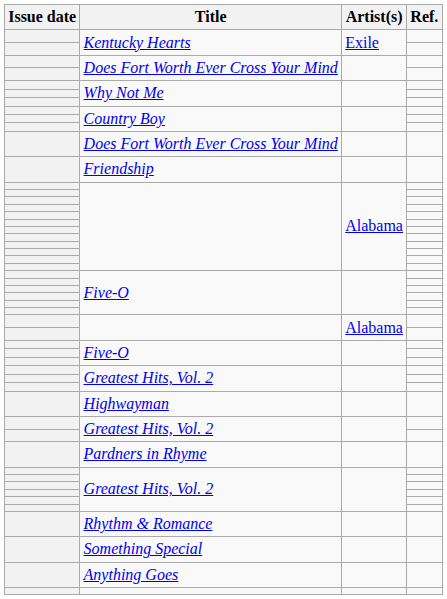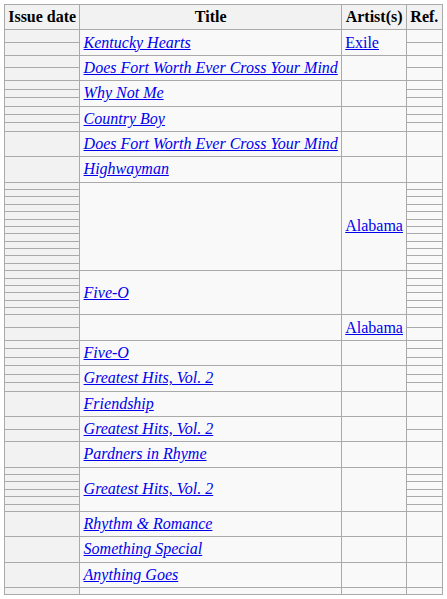 <table class="wikitable sortable plainrowheaders">
 <tr>
 <th scope=col>Issue date</th>
 <th scope=col>Title</th>
 <th scope=col>Artist(s)</th>
 <th scope=col class=unsortable>Ref.</th>
 </tr>
 <tr>
 <th scope=row></th>
 <td rowspan=2><em><a href='#'>Kentucky Hearts</a></em></td>
 <td rowspan=2><a href='#'>Exile</a></td>
 <td align=center></td>
 </tr>
 <tr>
 <th scope=row></th>
 <td align=center></td>
 </tr>
 <tr>
 <th scope=row></th>
 <td rowspan=2><em><a href='#'>Does Fort Worth Ever Cross Your Mind</a></em></td>
 <td rowspan=2></td>
 <td align=center></td>
 </tr>
 <tr>
 <th scope=row></th>
 <td align=center></td>
 </tr>
 <tr>
 <th scope=row></th>
 <td rowspan=3><em><a href='#'>Why Not Me</a></em></td>
 <td rowspan=3></td>
 <td align=center></td>
 </tr>
 <tr>
 <th scope=row></th>
 <td align=center></td>
 </tr>
 <tr>
 <th scope=row></th>
 <td align=center></td>
 </tr>
 <tr>
 <th scope=row></th>
 <td rowspan=3><em><a href='#'>Country Boy</a></em></td>
 <td rowspan=3></td>
 <td align=center></td>
 </tr>
 <tr>
 <th scope=row></th>
 <td align=center></td>
 </tr>
 <tr>
 <th scope=row></th>
 <td align=center></td>
 </tr>
 <tr>
 <th scope=row></th>
 <td><em><a href='#'>Does Fort Worth Ever Cross Your Mind</a></em></td>
 <td></td>
 <td align=center></td>
 </tr>
 <tr>
 <th scope=row></th>
-<td><em><a href='#'>Friendship</a></em></td>
+<td><em><a href='#'>Highwayman</a></em></td>
 <td></td>
 <td align=center></td>
 </tr>
 <tr>
 <th scope=row></th>
 <td rowspan=12><em></em></td>
 <td rowspan=12><a href='#'>Alabama</a></td>
 <td align=center></td>
 </tr>
 <tr>
 <th scope=row></th>
 <td align=center></td>
 </tr>
 <tr>
 <th scope=row></th>
 <td align=center></td>
 </tr>
 <tr>
 <th scope=row></th>
 <td align=center></td>
 </tr>
 <tr>
 <th scope=row></th>
 <td align=center></td>
 </tr>
 <tr>
 <th scope=row></th>
 <td align=center></td>
 </tr>
 <tr>
 <th scope=row></th>
 <td align=center></td>
 </tr>
 <tr>
 <th scope=row></th>
 <td align=center></td>
 </tr>
 <tr>
 <th scope=row></th>
 <td align=center></td>
 </tr>
 <tr>
 <th scope=row></th>
 <td align=center></td>
 </tr>
 <tr>
 <th scope=row></th>
 <td align=center></td>
 </tr>
 <tr>
 <th scope=row></th>
 <td align=center></td>
 </tr>
 <tr>
 <th scope=row></th>
 <td rowspan=6><em><a href='#'>Five-O</a></em></td>
 <td rowspan=6></td>
 <td align=center></td>
 </tr>
 <tr>
 <th scope=row></th>
 <td align=center></td>
 </tr>
 <tr>
 <th scope=row></th>
 <td align=center></td>
 </tr>
 <tr>
 <th scope=row></th>
 <td align=center></td>
 </tr>
 <tr>
 <th scope=row></th>
 <td align=center></td>
 </tr>
 <tr>
 <th scope=row></th>
 <td align=center></td>
 </tr>
 <tr>
 <th scope=row></th>
 <td rowspan=2><em></em></td>
 <td rowspan=2><a href='#'>Alabama</a></td>
 <td align=center></td>
 </tr>
 <tr>
 <th scope=row></th>
 <td align=center></td>
 </tr>
 <tr>
 <th scope=row></th>
 <td rowspan=3><em><a href='#'>Five-O</a></em></td>
 <td rowspan=3></td>
 <td align=center></td>
 </tr>
 <tr>
 <th scope=row></th>
 <td align=center></td>
 </tr>
 <tr>
 <th scope=row></th>
 <td align=center></td>
 </tr>
 <tr>
 <th scope=row></th>
 <td rowspan=3><em><a href='#'>Greatest Hits, Vol. 2</a></em></td>
 <td rowspan=3></td>
 <td align=center></td>
 </tr>
 <tr>
 <th scope=row></th>
 <td align=center></td>
 </tr>
 <tr>
 <th scope=row></th>
 <td align=center></td>
 </tr>
 <tr>
 <th scope=row></th>
-<td><em><a href='#'>Highwayman</a></em></td>
+<td><em><a href='#'>Friendship</a></em></td>
 <td></td>
 <td align=center></td>
 </tr>
 <tr>
 <th scope=row></th>
 <td rowspan=2><em><a href='#'>Greatest Hits, Vol. 2</a></em></td>
 <td rowspan=2></td>
 <td align=center></td>
 </tr>
 <tr>
 <th scope=row></th>
 <td align=center></td>
 </tr>
 <tr>
 <th scope=row></th>
 <td><em><a href='#'>Pardners in Rhyme</a></em></td>
 <td></td>
 <td align=center></td>
 </tr>
 <tr>
 <th scope=row></th>
 <td rowspan=6><em><a href='#'>Greatest Hits, Vol. 2</a></em></td>
 <td rowspan=6></td>
 <td align=center></td>
 </tr>
 <tr>
 <th scope=row></th>
 <td align=center></td>
 </tr>
 <tr>
 <th scope=row></th>
 <td align=center></td>
 </tr>
 <tr>
 <th scope=row></th>
 <td align=center></td>
 </tr>
 <tr>
 <th scope=row></th>
 <td align=center></td>
 </tr>
 <tr>
 <th scope=row></th>
 <td align=center></td>
 </tr>
 <tr>
 <th scope=row></th>
 <td><em><a href='#'>Rhythm & Romance</a></em></td>
 <td></td>
 <td align=center></td>
 </tr>
 <tr>
 <th scope=row></th>
 <td><em><a href='#'>Something Special</a></em></td>
 <td></td>
 <td align=center></td>
 </tr>
 <tr>
 <th scope=row></th>
 <td><em><a href='#'>Anything Goes</a></em></td>
 <td></td>
 <td align=center></td>
 </tr>
 <tr>
 <th scope=row></th>
 <td><em></em></td>
 <td></td>
 <td align=center></td>
 </tr>
 <tr>
 </tr>
 </table>
